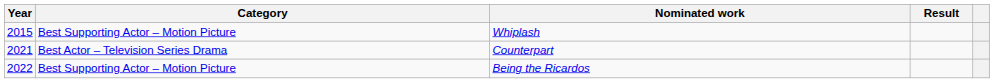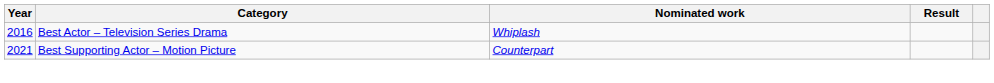 <table class=wikitable>
 <tr>
 <th scope="col" style="width:1em;">Year</th>
 <th scope="col" style="width:39em;">Category</th>
 <th scope="col" style="width:36em;">Nominated work</th>
 <th scope="col" style="width:5em;">Result</th>
 <th scope="col" style="width:1em;"></th>
 </tr>
 <tr>
-<td><a href='#'>2015</a></td>
-<td><a href='#'>Best Supporting Actor – Motion Picture</a></td>
+<td><a href='#'>2016</a></td>
+<td><a href='#'>Best Actor – Television Series Drama</a></td>
 <td><em><a href='#'>Whiplash</a></em></td>
 <td></td>
 <th align=center></th>
 </tr>
 <tr>
 <td><a href='#'>2021</a></td>
-<td><a href='#'>Best Actor – Television Series Drama</a></td>
+<td><a href='#'>Best Supporting Actor – Motion Picture</a></td>
 <td><em><a href='#'>Counterpart</a></em></td>
 <td></td>
 <th align=center></th>
 </tr>
-<tr>
-<td><a href='#'>2022</a></td>
-<td><a href='#'>Best Supporting Actor – Motion Picture</a></td>
-<td><em><a href='#'>Being the Ricardos</a></em></td>
-<td></td>
-<th align=center></th>
-</tr>
 </table>
